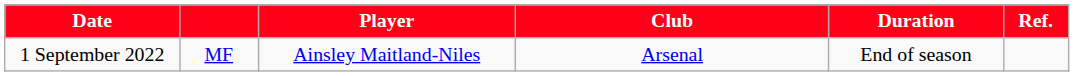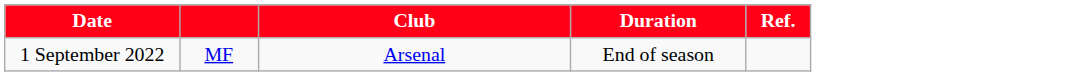 <table class="wikitable" style="text-align:center; font-size:90%; ">
 <tr>
 <th style="background:#FF0018; color:#FFFFFF; width:120px;">Date</th>
 <th style="background:#FF0018; color:#FFFFFF; width:50px;"></th>
-<th style="background:#FF0018; color:#FFFFFF; width:180px;">Player</th>
 <th style="background:#FF0018; color:#FFFFFF; width:220px;">Club</th>
 <th style="background:#FF0018; color:#FFFFFF; width:120px;">Duration</th>
 <th style="background:#FF0018; color:#FFFFFF; width:40px;">Ref.</th>
 </tr>
 <tr>
 <td>1 September 2022</td>
 <td><a href='#'>MF</a></td>
-<td> <a href='#'>Ainsley Maitland-Niles</a></td>
 <td> <a href='#'>Arsenal</a></td>
 <td>End of season</td>
 <td></td>
 </tr>
 </table>
